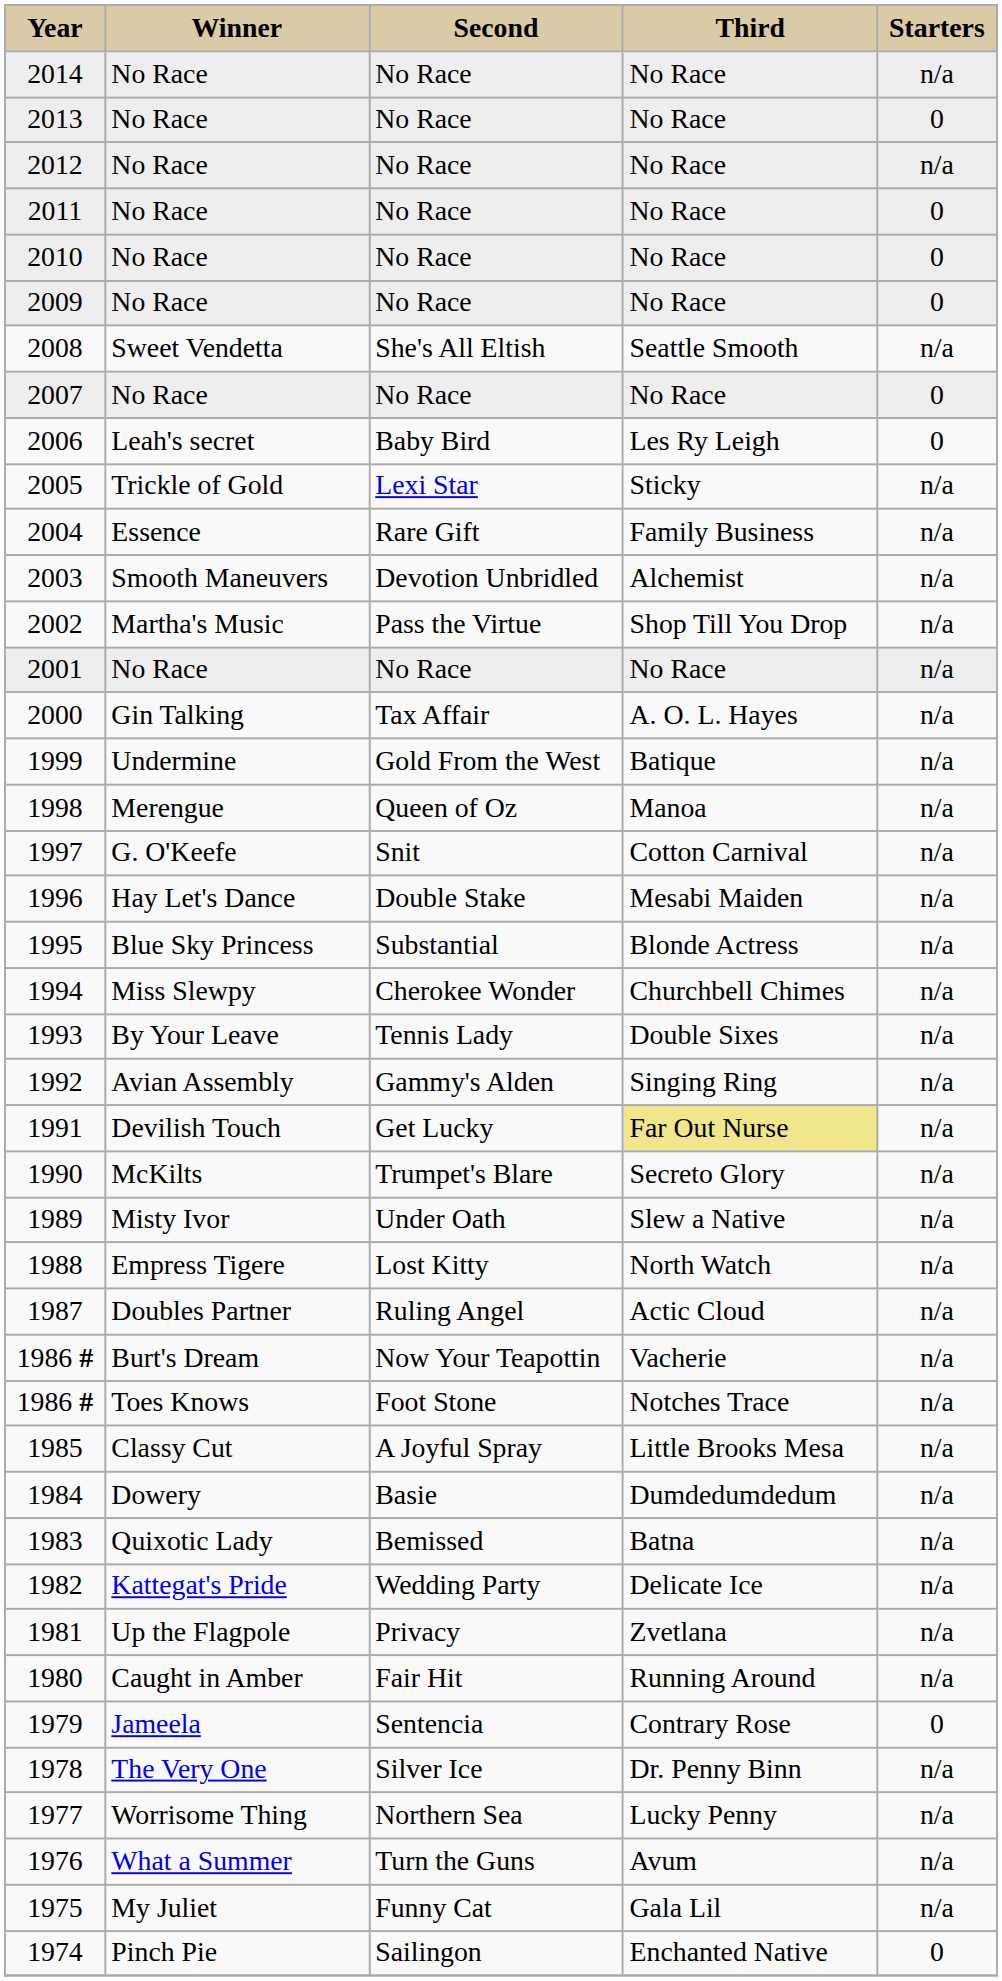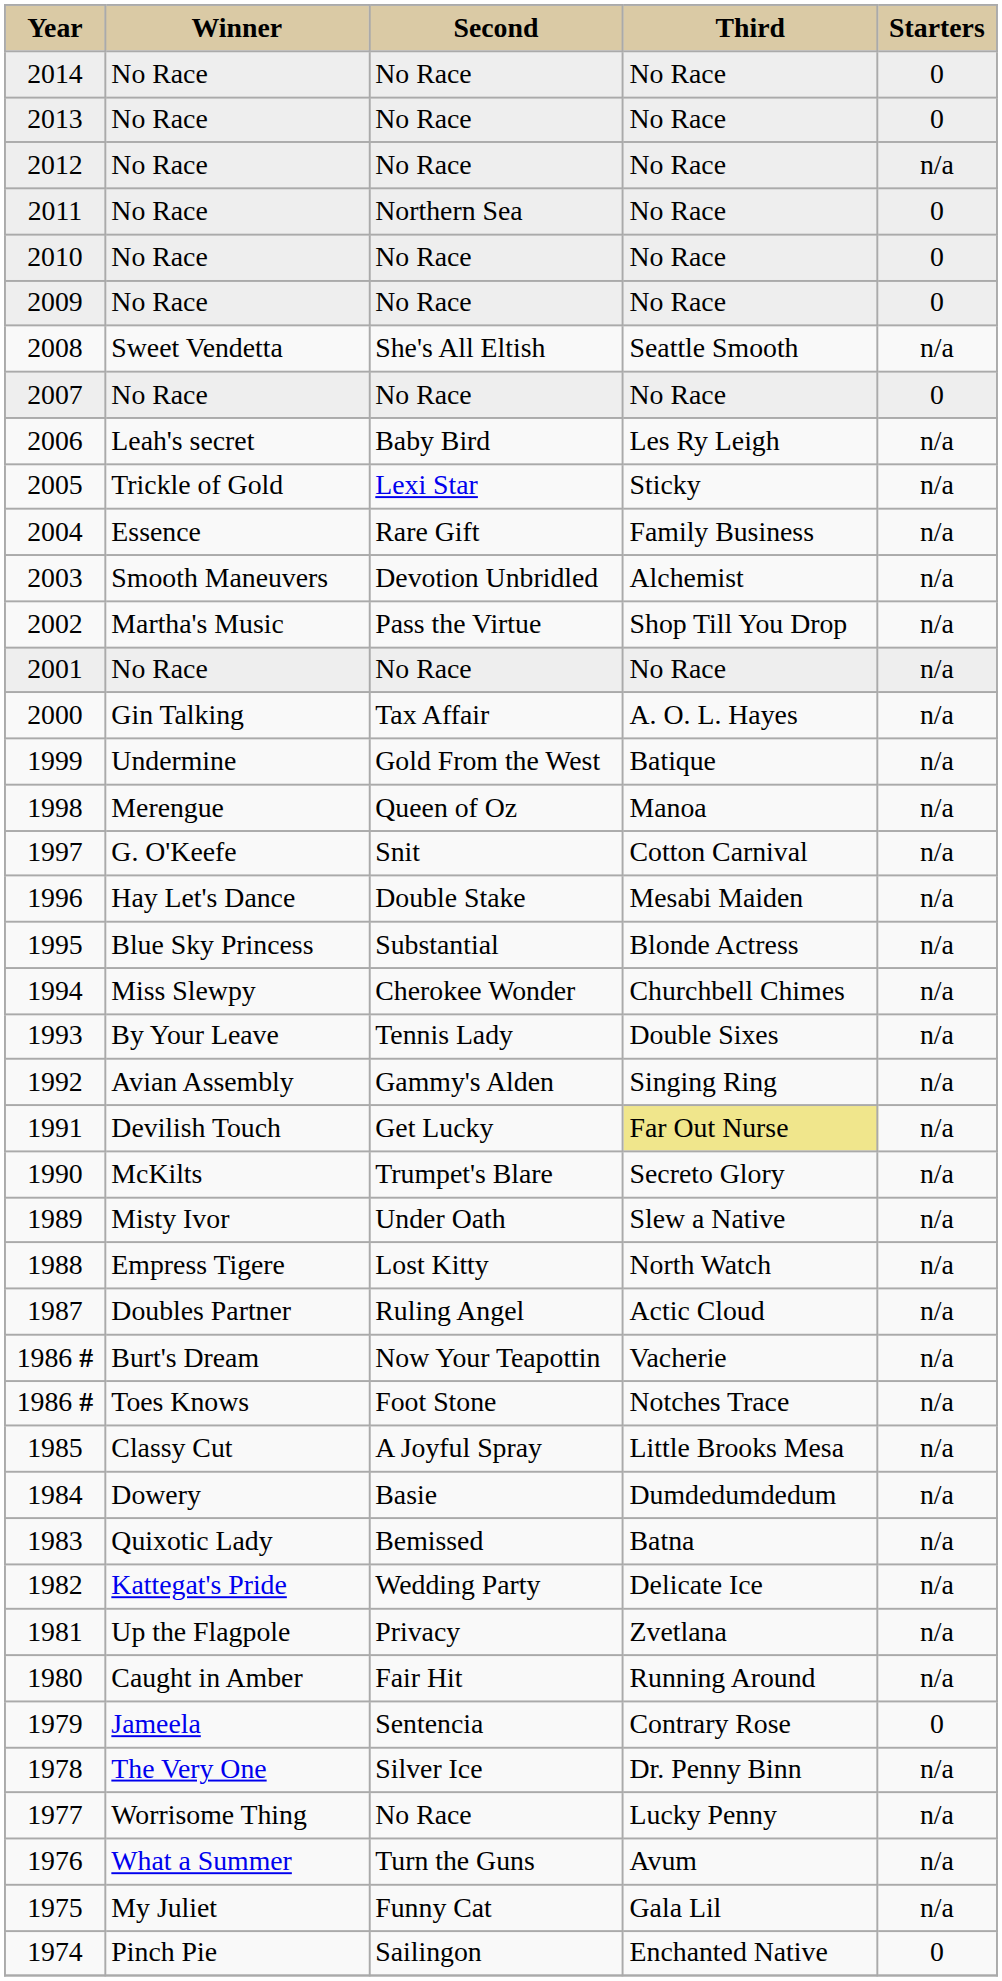 <table class = "wikitable sortable" | border="1" cellpadding="0" style="border-collapse: collapse; font-size:90%">
 <tr bgcolor="#DACAA5" align="center">
 <td width="45px"><strong>Year</strong> <br></td>
 <td width="130px"><strong>Winner</strong> <br></td>
 <td width="125px"><strong>Second</strong> <br></td>
 <td width="125px"><strong>Third</strong> <br></td>
 <td width="55px"><strong>Starters</strong></td>
 </tr>
 <tr bgcolor="#eeeeee">
 <td align=center>2014</td>
 <td>No Race</td>
 <td>No Race</td>
 <td>No Race</td>
-<td align=center>n/a</td>
+<td align=center>0</td>
 </tr>
 <tr bgcolor="#eeeeee">
 <td align=center>2013</td>
 <td>No Race</td>
 <td>No Race</td>
 <td>No Race</td>
 <td align=center>0</td>
 </tr>
 <tr bgcolor="#eeeeee">
 <td align=center>2012</td>
 <td>No Race</td>
 <td>No Race</td>
 <td>No Race</td>
 <td align=center>n/a</td>
 </tr>
 <tr bgcolor="#eeeeee">
 <td align=center>2011</td>
 <td>No Race</td>
-<td>No Race</td>
+<td>Northern Sea</td>
 <td>No Race</td>
 <td align=center>0</td>
 </tr>
 <tr bgcolor="#eeeeee">
 <td align=center>2010</td>
 <td>No Race</td>
 <td>No Race</td>
 <td>No Race</td>
 <td align=center>0</td>
 </tr>
 <tr bgcolor="#eeeeee">
 <td align=center>2009</td>
 <td>No Race</td>
 <td>No Race</td>
 <td>No Race</td>
 <td align=center>0</td>
 </tr>
 <tr>
 <td align=center>2008</td>
 <td>Sweet Vendetta</td>
 <td>She's All Eltish</td>
 <td>Seattle Smooth</td>
 <td align=center>n/a</td>
 </tr>
 <tr bgcolor="#eeeeee">
 <td align=center>2007</td>
 <td>No Race</td>
 <td>No Race</td>
 <td>No Race</td>
 <td align=center>0</td>
 </tr>
 <tr>
 <td align=center>2006</td>
 <td>Leah's secret</td>
 <td>Baby Bird</td>
 <td>Les Ry Leigh</td>
-<td align=center>0</td>
+<td align=center>n/a</td>
 </tr>
 <tr>
 <td align=center>2005</td>
 <td>Trickle of Gold</td>
 <td><a href='#'>Lexi Star</a></td>
 <td>Sticky</td>
 <td align=center>n/a</td>
 </tr>
 <tr>
 <td align=center>2004</td>
 <td>Essence</td>
 <td>Rare Gift</td>
 <td>Family Business</td>
 <td align=center>n/a</td>
 </tr>
 <tr>
 <td align=center>2003</td>
 <td>Smooth Maneuvers</td>
 <td>Devotion Unbridled</td>
 <td>Alchemist</td>
 <td align=center>n/a</td>
 </tr>
 <tr>
 <td align=center>2002</td>
 <td>Martha's Music</td>
 <td>Pass the Virtue</td>
 <td>Shop Till You Drop</td>
 <td align=center>n/a</td>
 </tr>
 <tr bgcolor="#eeeeee">
 <td align=center>2001</td>
 <td>No Race</td>
 <td>No Race</td>
 <td>No Race</td>
 <td align=center>n/a</td>
 </tr>
 <tr>
 <td align=center>2000</td>
 <td>Gin Talking</td>
 <td>Tax Affair</td>
 <td>A. O. L. Hayes</td>
 <td align=center>n/a</td>
 </tr>
 <tr>
 <td align=center>1999</td>
 <td>Undermine</td>
 <td>Gold From the West</td>
 <td>Batique</td>
 <td align=center>n/a</td>
 </tr>
 <tr>
 <td align=center>1998</td>
 <td>Merengue</td>
 <td>Queen of Oz</td>
 <td>Manoa</td>
 <td align=center>n/a</td>
 </tr>
 <tr>
 <td align=center>1997</td>
 <td>G. O'Keefe</td>
 <td>Snit</td>
 <td>Cotton Carnival</td>
 <td align=center>n/a</td>
 </tr>
 <tr>
 <td align=center>1996</td>
 <td>Hay Let's Dance</td>
 <td>Double Stake</td>
 <td>Mesabi Maiden</td>
 <td align=center>n/a</td>
 </tr>
 <tr>
 <td align=center>1995</td>
 <td>Blue Sky Princess</td>
 <td>Substantial</td>
 <td>Blonde Actress</td>
 <td align=center>n/a</td>
 </tr>
 <tr>
 <td align=center>1994</td>
 <td>Miss Slewpy</td>
 <td>Cherokee Wonder</td>
 <td>Churchbell Chimes</td>
 <td align=center>n/a</td>
 </tr>
 <tr>
 <td align=center>1993</td>
 <td>By Your Leave</td>
 <td>Tennis Lady</td>
 <td>Double Sixes</td>
 <td align=center>n/a</td>
 </tr>
 <tr>
 <td align=center>1992</td>
 <td>Avian Assembly</td>
 <td>Gammy's Alden</td>
 <td>Singing Ring</td>
 <td align=center>n/a</td>
 </tr>
 <tr>
 <td align=center>1991</td>
 <td>Devilish Touch</td>
 <td>Get Lucky</td>
 <td style="background: khaki;">Far Out Nurse</td>
 <td align=center>n/a</td>
 </tr>
 <tr>
 <td align=center>1990</td>
 <td>McKilts</td>
 <td>Trumpet's Blare</td>
 <td>Secreto Glory</td>
 <td align=center>n/a</td>
 </tr>
 <tr>
 <td align=center>1989</td>
 <td>Misty Ivor</td>
 <td>Under Oath</td>
 <td>Slew a Native</td>
 <td align=center>n/a</td>
 </tr>
 <tr>
 <td align=center>1988</td>
 <td>Empress Tigere</td>
 <td>Lost Kitty</td>
 <td>North Watch</td>
 <td align=center>n/a</td>
 </tr>
 <tr>
 <td align=center>1987</td>
 <td>Doubles Partner</td>
 <td>Ruling Angel</td>
 <td>Actic Cloud</td>
 <td align=center>n/a</td>
 </tr>
 <tr>
 <td align=center>1986  <strong>#</strong></td>
 <td>Burt's Dream</td>
 <td>Now Your Teapottin</td>
 <td>Vacherie</td>
 <td align=center>n/a</td>
 </tr>
 <tr>
 <td align=center>1986  <strong>#</strong></td>
 <td>Toes Knows</td>
 <td>Foot Stone</td>
 <td>Notches Trace</td>
 <td align=center>n/a</td>
 </tr>
 <tr>
 <td align=center>1985</td>
 <td>Classy Cut</td>
 <td>A Joyful Spray</td>
 <td>Little Brooks Mesa</td>
 <td align=center>n/a</td>
 </tr>
 <tr>
 <td align=center>1984</td>
 <td>Dowery</td>
 <td>Basie</td>
 <td>Dumdedumdedum</td>
 <td align=center>n/a</td>
 </tr>
 <tr>
 <td align=center>1983</td>
 <td>Quixotic Lady</td>
 <td>Bemissed</td>
 <td>Batna</td>
 <td align=center>n/a</td>
 </tr>
 <tr>
 <td align=center>1982</td>
 <td><a href='#'>Kattegat's Pride</a></td>
 <td>Wedding Party</td>
 <td>Delicate Ice</td>
 <td align=center>n/a</td>
 </tr>
 <tr>
 <td align=center>1981</td>
 <td>Up the Flagpole</td>
 <td>Privacy</td>
 <td>Zvetlana</td>
 <td align=center>n/a</td>
 </tr>
 <tr>
 <td align=center>1980</td>
 <td>Caught in Amber</td>
 <td>Fair Hit</td>
 <td>Running Around</td>
 <td align=center>n/a</td>
 </tr>
 <tr>
 <td align=center>1979</td>
 <td><a href='#'>Jameela</a></td>
 <td>Sentencia</td>
 <td>Contrary Rose</td>
 <td align=center>0</td>
 </tr>
 <tr>
 <td align=center>1978</td>
 <td><a href='#'>The Very One</a></td>
 <td>Silver Ice</td>
 <td>Dr. Penny Binn</td>
 <td align=center>n/a</td>
 </tr>
 <tr>
 <td align=center>1977</td>
 <td>Worrisome Thing</td>
-<td>Northern Sea</td>
+<td>No Race</td>
 <td>Lucky Penny</td>
 <td align=center>n/a</td>
 </tr>
 <tr>
 <td align=center>1976</td>
 <td><a href='#'>What a Summer</a></td>
 <td>Turn the Guns</td>
 <td>Avum</td>
 <td align=center>n/a</td>
 </tr>
 <tr>
 <td align=center>1975</td>
 <td>My Juliet</td>
 <td>Funny Cat</td>
 <td>Gala Lil</td>
 <td align=center>n/a</td>
 </tr>
 <tr>
 <td align=center>1974</td>
 <td>Pinch Pie</td>
 <td>Sailingon</td>
 <td>Enchanted Native</td>
 <td align=center>0</td>
 </tr>
 <tr>
 </tr>
 </table>
